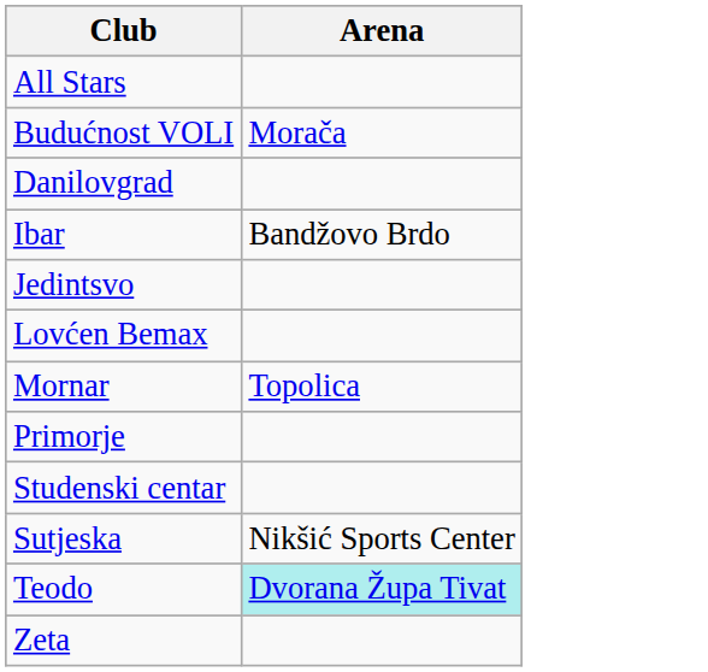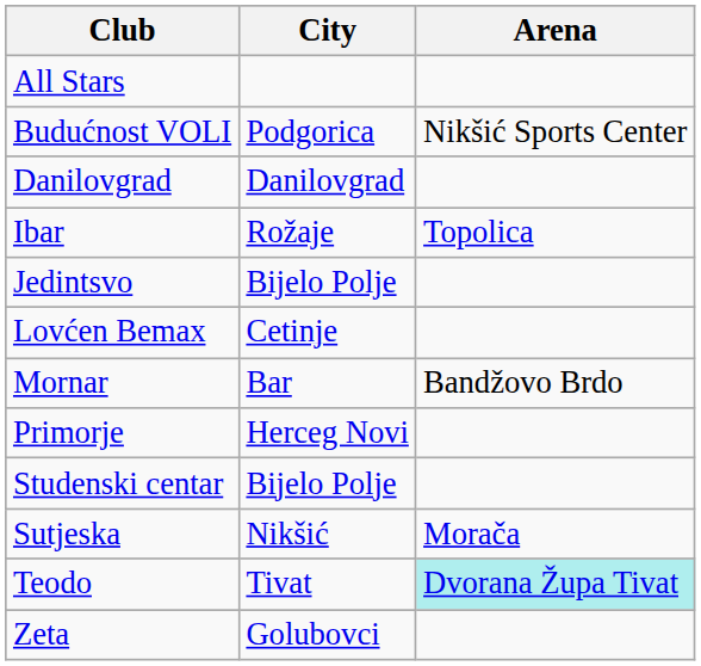 <table class="wikitable sortable">
 <tr>
 <th>Club</th>
+<th>City</th>
 <th>Arena</th>
 </tr>
 <tr>
 <td><a href='#'>All Stars</a></td>
 <td></td>
+<td></td>
 </tr>
 <tr>
 <td><a href='#'>Budućnost VOLI</a></td>
-<td><a href='#'>Morača</a></td>
+<td><a href='#'>Podgorica</a></td>
+<td>Nikšić Sports Center</td>
 </tr>
 <tr>
+<td><a href='#'>Danilovgrad</a></td>
 <td><a href='#'>Danilovgrad</a></td>
 <td></td>
 </tr>
 <tr>
 <td><a href='#'>Ibar</a></td>
-<td>Bandžovo Brdo</td>
+<td><a href='#'>Rožaje</a></td>
+<td><a href='#'>Topolica</a></td>
 </tr>
 <tr>
 <td><a href='#'>Jedintsvo</a></td>
+<td><a href='#'>Bijelo Polje</a></td>
 <td></td>
 </tr>
 <tr>
 <td><a href='#'>Lovćen Bemax</a></td>
+<td><a href='#'>Cetinje</a></td>
 <td></td>
 </tr>
 <tr>
 <td><a href='#'>Mornar</a></td>
-<td><a href='#'>Topolica</a></td>
+<td><a href='#'>Bar</a></td>
+<td>Bandžovo Brdo</td>
 </tr>
 <tr>
 <td><a href='#'>Primorje</a></td>
+<td><a href='#'>Herceg Novi</a></td>
 <td></td>
 </tr>
 <tr>
 <td><a href='#'>Studenski centar</a></td>
+<td><a href='#'>Bijelo Polje</a></td>
 <td></td>
 </tr>
 <tr>
 <td><a href='#'>Sutjeska</a></td>
-<td>Nikšić Sports Center</td>
+<td><a href='#'>Nikšić</a></td>
+<td><a href='#'>Morača</a></td>
 </tr>
 <tr>
 <td><a href='#'>Teodo</a></td>
+<td><a href='#'>Tivat</a></td>
 <td style="background: paleturquoise;"><a href='#'>Dvorana Župa Tivat</a></td>
 </tr>
 <tr>
 <td><a href='#'>Zeta</a></td>
+<td><a href='#'>Golubovci</a></td>
 <td></td>
 </tr>
 </table>
